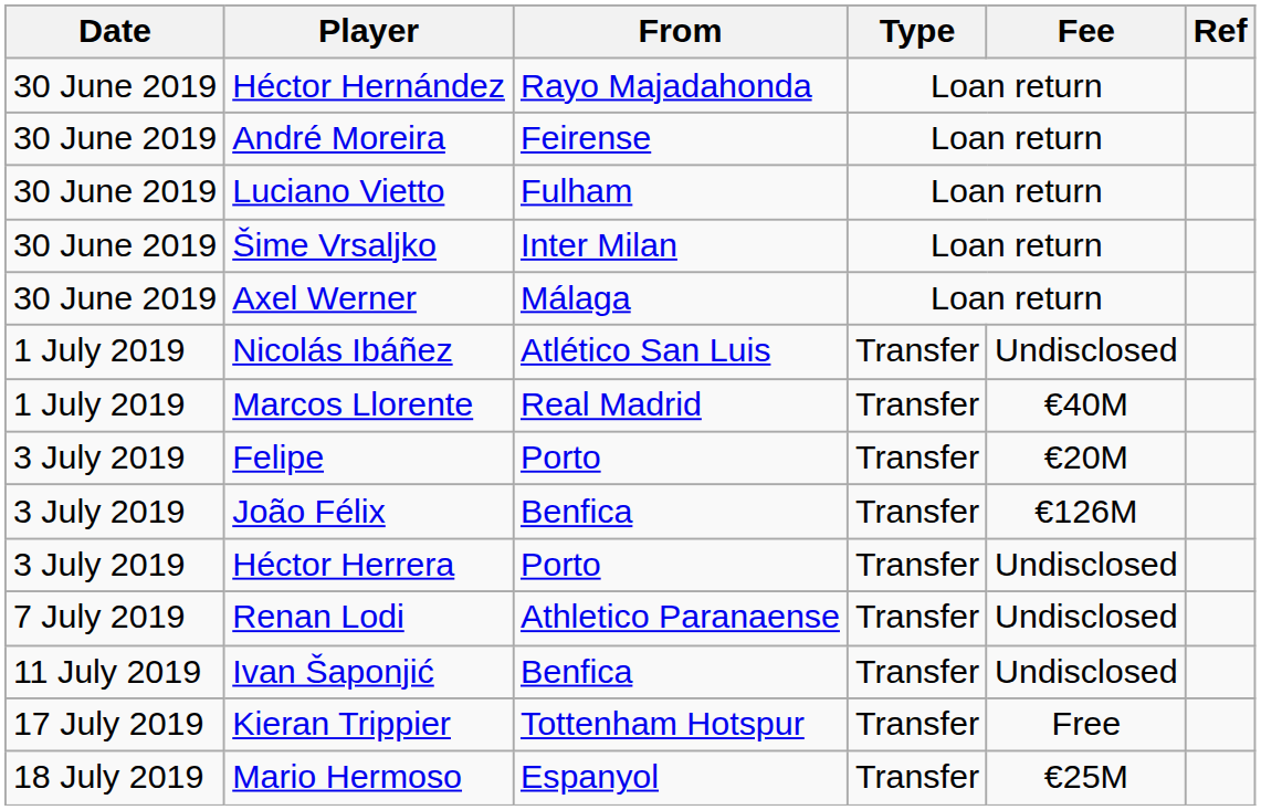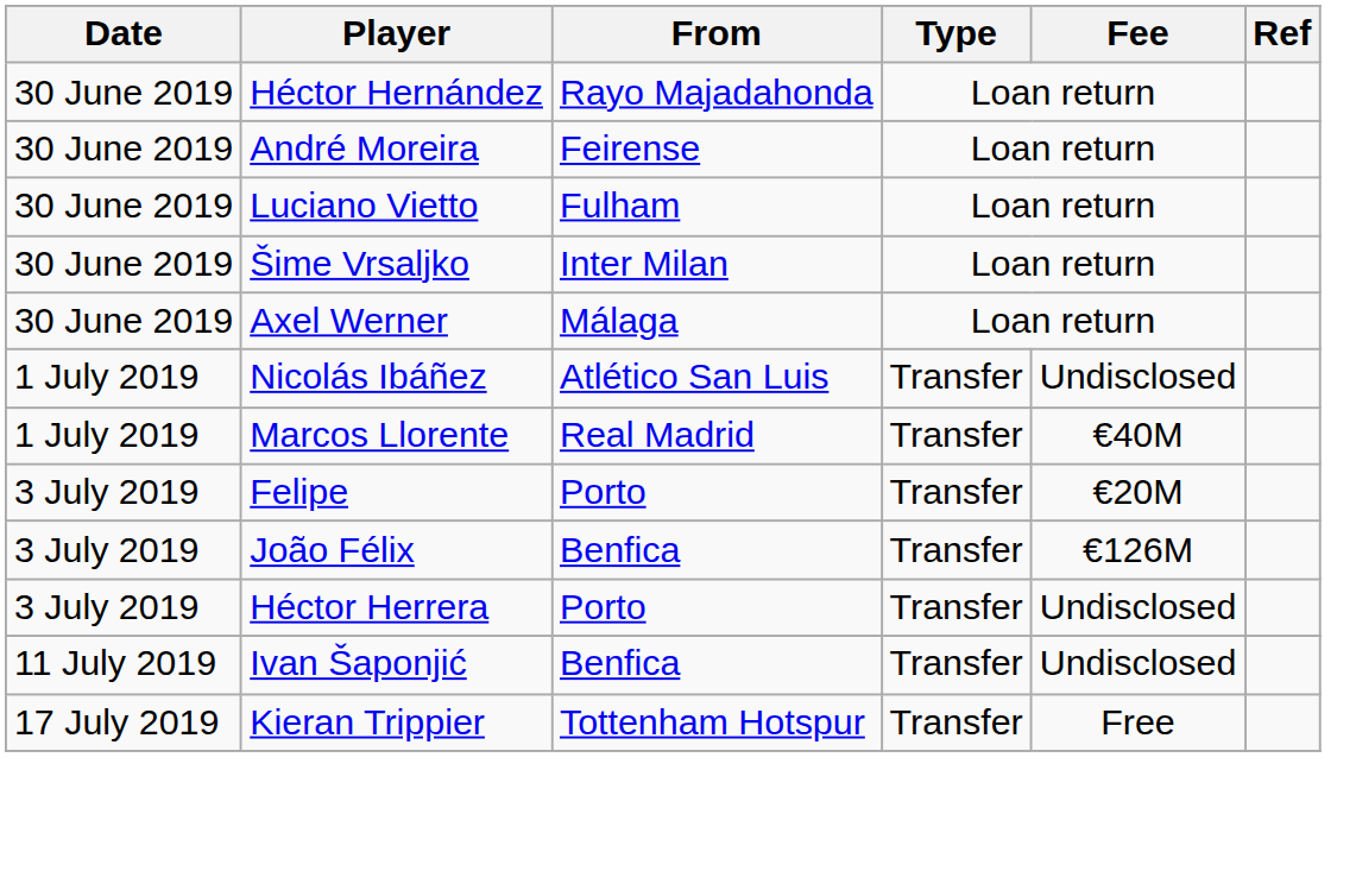 <table class="wikitable">
 <tr>
 <th>Date</th>
 <th>Player</th>
 <th>From</th>
 <th>Type</th>
 <th>Fee</th>
 <th>Ref</th>
 </tr>
 <tr>
 <td>30 June 2019</td>
 <td> <a href='#'>Héctor Hernández</a></td>
 <td><a href='#'>Rayo Majadahonda</a></td>
 <td style="text-align:center;" colspan="2">Loan return</td>
 <td></td>
 </tr>
 <tr>
 <td>30 June 2019</td>
 <td> <a href='#'>André Moreira</a></td>
 <td> <a href='#'>Feirense</a></td>
 <td style="text-align:center;" colspan="2">Loan return</td>
 <td align=center></td>
 </tr>
 <tr>
 <td>30 June 2019</td>
 <td> <a href='#'>Luciano Vietto</a></td>
 <td> <a href='#'>Fulham</a></td>
 <td style="text-align:center;" colspan="2">Loan return</td>
 <td align=center></td>
 </tr>
 <tr>
 <td>30 June 2019</td>
 <td> <a href='#'>Šime Vrsaljko</a></td>
 <td> <a href='#'>Inter Milan</a></td>
 <td style="text-align:center;" colspan="2">Loan return</td>
 <td align=center></td>
 </tr>
 <tr>
 <td>30 June 2019</td>
 <td> <a href='#'>Axel Werner</a></td>
 <td><a href='#'>Málaga</a></td>
 <td style="text-align:center;" colspan="2">Loan return</td>
 <td align=center></td>
 </tr>
 <tr>
 <td>1 July 2019</td>
 <td> <a href='#'>Nicolás Ibáñez</a></td>
 <td> <a href='#'>Atlético San Luis</a></td>
 <td align=center>Transfer</td>
 <td align=center>Undisclosed</td>
 <td align=center></td>
 </tr>
 <tr>
 <td>1 July 2019</td>
 <td> <a href='#'>Marcos Llorente</a></td>
 <td><a href='#'>Real Madrid</a></td>
 <td align=center>Transfer</td>
 <td align=center>€40M</td>
 <td align=center></td>
 </tr>
 <tr>
 <td>3 July 2019</td>
 <td> <a href='#'>Felipe</a></td>
 <td> <a href='#'>Porto</a></td>
 <td align=center>Transfer</td>
 <td align=center>€20M</td>
 <td align=center></td>
 </tr>
 <tr>
 <td>3 July 2019</td>
 <td> <a href='#'>João Félix</a></td>
 <td> <a href='#'>Benfica</a></td>
 <td align=center>Transfer</td>
 <td align=center>€126M</td>
 <td align=center></td>
 </tr>
 <tr>
 <td>3 July 2019</td>
 <td> <a href='#'>Héctor Herrera</a></td>
 <td> <a href='#'>Porto</a></td>
 <td align=center>Transfer</td>
 <td align=center>Undisclosed</td>
 <td align=center></td>
 </tr>
 <tr>
-<td>7 July 2019</td>
-<td> <a href='#'>Renan Lodi</a></td>
-<td> <a href='#'>Athletico Paranaense</a></td>
-<td align=center>Transfer</td>
-<td align=center>Undisclosed</td>
-<td align=center></td>
-</tr>
-<tr>
 <td>11 July 2019</td>
 <td> <a href='#'>Ivan Šaponjić</a></td>
 <td> <a href='#'>Benfica</a></td>
 <td align=center>Transfer</td>
 <td align=center>Undisclosed</td>
 <td align=center></td>
 </tr>
 <tr>
 <td>17 July 2019</td>
 <td> <a href='#'>Kieran Trippier</a></td>
 <td> <a href='#'>Tottenham Hotspur</a></td>
 <td align=center>Transfer</td>
 <td align=center>Free</td>
 <td align=center></td>
 </tr>
-<tr>
-<td>18 July 2019</td>
-<td> <a href='#'>Mario Hermoso</a></td>
-<td><a href='#'>Espanyol</a></td>
-<td align=center>Transfer</td>
-<td align=center>€25M</td>
-<td align=center></td>
-</tr>
 </table>
